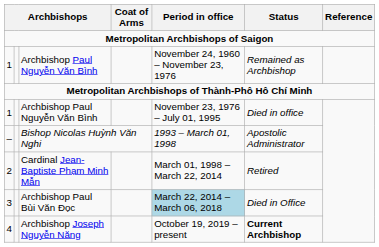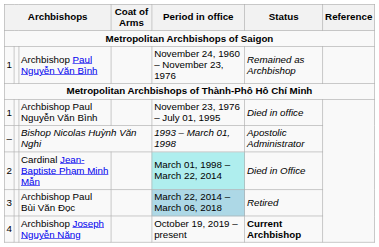 <table class="wikitable">
 <tr>
 <th colspan="3">Archbishops</th>
 <th>Coat of Arms</th>
 <th>Period in office</th>
 <th>Status</th>
 <th>Reference</th>
 </tr>
 <tr>
 <td colspan=7 style="text-align:center;"><strong>Metropolitan Archbishops of Saigon</strong></td>
 </tr>
 <tr>
 <td>1</td>
 <td></td>
 <td>Archbishop <a href='#'>Paul Nguyễn Văn Bình</a></td>
 <td></td>
 <td>November 24, 1960 – November 23, 1976</td>
 <td><em>Remained as Archbishop</em></td>
 <td></td>
 </tr>
 <tr>
 <td colspan=7 style="text-align:center;"><strong>Metropolitan Archbishops of Thành-Phô Hô Chí Minh</strong></td>
 </tr>
 <tr>
 <td>1</td>
 <td></td>
 <td>Archbishop Paul Nguyễn Văn Bình</td>
 <td></td>
 <td>November 23, 1976 – July 01, 1995</td>
 <td><em>Died in office</em></td>
 <td rowspan=5></td>
 </tr>
 <tr>
 <td>–</td>
 <td></td>
 <td colspan=2><em>Bishop Nicolas Huỳnh Văn Nghi</em></td>
 <td><em>1993 – March 01, 1998</em></td>
 <td><em>Apostolic Administrator</em></td>
 </tr>
 <tr>
 <td>2</td>
 <td></td>
 <td>Cardinal <a href='#'>Jean-Baptiste Phạm Minh Mẫn</a></td>
 <td></td>
-<td>March 01, 1998 – March 22, 2014</td>
-<td><em>Retired</em></td>
+<td style="background: paleturquoise;">March 01, 1998 – March 22, 2014</td>
+<td><em>Died in Office</em></td>
 </tr>
 <tr>
 <td>3</td>
 <td></td>
 <td>Archbishop Paul Bùi Văn Ðọc</td>
 <td></td>
 <td style="background: lightblue;">March 22, 2014 – March 06, 2018</td>
-<td><em>Died in Office</em></td>
+<td><em>Retired</em></td>
 </tr>
 <tr>
 <td>4</td>
 <td></td>
 <td>Archbishop <a href='#'>Joseph Nguyễn Năng</a></td>
 <td></td>
 <td>October 19, 2019 – present</td>
 <td><strong>Current Archbishop</strong></td>
 </tr>
 </table>
